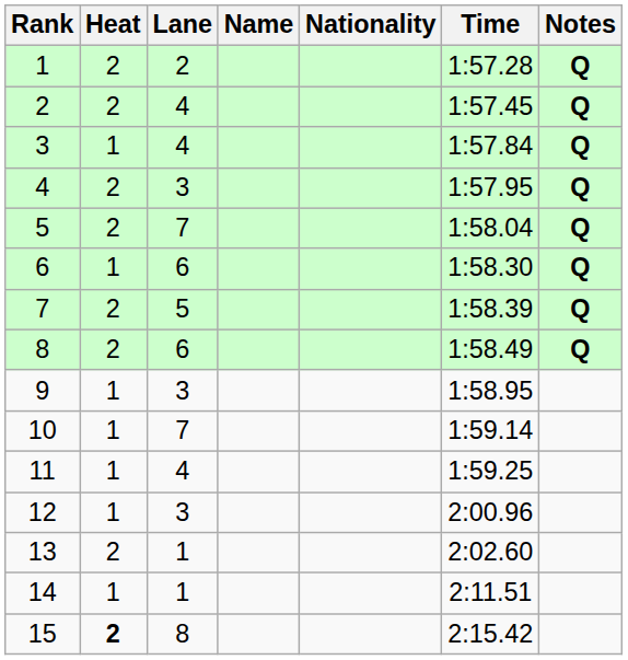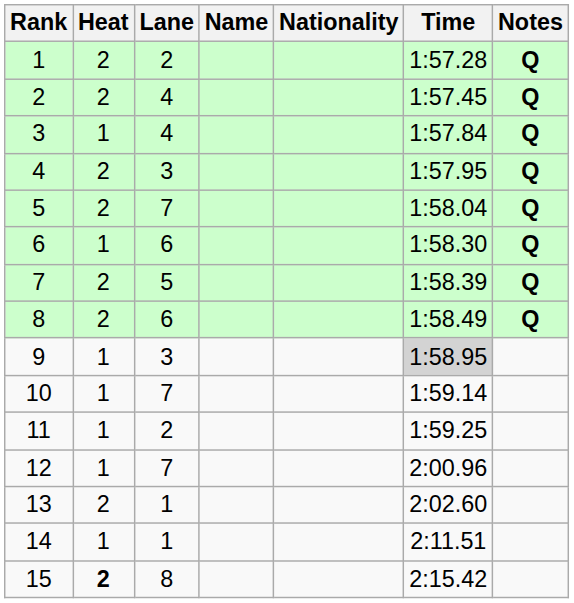 <table class="wikitable sortable" style="text-align:center">
 <tr>
 <th>Rank</th>
 <th>Heat</th>
 <th>Lane</th>
 <th>Name</th>
 <th>Nationality</th>
 <th>Time</th>
 <th>Notes</th>
 </tr>
 <tr bgcolor=ccffcc>
 <td>1</td>
 <td>2</td>
 <td>2</td>
 <td align=left></td>
 <td align=left></td>
 <td>1:57.28</td>
 <td><strong>Q</strong></td>
 </tr>
 <tr bgcolor=ccffcc>
 <td>2</td>
 <td>2</td>
 <td>4</td>
 <td align=left></td>
 <td align=left></td>
 <td>1:57.45</td>
 <td><strong>Q</strong></td>
 </tr>
 <tr bgcolor=ccffcc>
 <td>3</td>
 <td>1</td>
 <td>4</td>
 <td align=left></td>
 <td align=left></td>
 <td>1:57.84</td>
 <td><strong>Q</strong></td>
 </tr>
 <tr bgcolor=ccffcc>
 <td>4</td>
 <td>2</td>
 <td>3</td>
 <td align=left></td>
 <td align=left></td>
 <td>1:57.95</td>
 <td><strong>Q</strong></td>
 </tr>
 <tr bgcolor=ccffcc>
 <td>5</td>
 <td>2</td>
 <td>7</td>
 <td align=left></td>
 <td align=left></td>
 <td>1:58.04</td>
 <td><strong>Q</strong></td>
 </tr>
 <tr bgcolor=ccffcc>
 <td>6</td>
 <td>1</td>
 <td>6</td>
 <td align=left></td>
 <td align=left></td>
 <td>1:58.30</td>
 <td><strong>Q</strong></td>
 </tr>
 <tr bgcolor=ccffcc>
 <td>7</td>
 <td>2</td>
 <td>5</td>
 <td align=left></td>
 <td align=left></td>
 <td>1:58.39</td>
 <td><strong>Q</strong></td>
 </tr>
 <tr bgcolor=ccffcc>
 <td>8</td>
 <td>2</td>
 <td>6</td>
 <td align=left></td>
 <td align=left></td>
 <td>1:58.49</td>
 <td><strong>Q</strong></td>
 </tr>
 <tr>
 <td>9</td>
 <td>1</td>
 <td>3</td>
 <td align=left></td>
 <td align=left></td>
-<td>1:58.95</td>
+<td style="background: lightgrey;">1:58.95</td>
 <td></td>
 </tr>
 <tr>
 <td>10</td>
 <td>1</td>
 <td>7</td>
 <td align=left></td>
 <td align=left></td>
 <td>1:59.14</td>
 <td></td>
 </tr>
 <tr>
 <td>11</td>
 <td>1</td>
-<td>4</td>
+<td>2</td>
 <td align=left></td>
 <td align=left></td>
 <td>1:59.25</td>
 <td></td>
 </tr>
 <tr>
 <td>12</td>
 <td>1</td>
-<td>3</td>
+<td>7</td>
 <td align=left></td>
 <td align=left></td>
 <td>2:00.96</td>
 <td></td>
 </tr>
 <tr>
 <td>13</td>
 <td>2</td>
 <td>1</td>
 <td align=left></td>
 <td align=left></td>
 <td>2:02.60</td>
 <td></td>
 </tr>
 <tr>
 <td>14</td>
 <td>1</td>
 <td>1</td>
 <td align=left></td>
 <td align=left></td>
 <td>2:11.51</td>
 <td></td>
 </tr>
 <tr>
 <td>15</td>
 <td><strong>2</strong></td>
 <td>8</td>
 <td align=left></td>
 <td align=left></td>
 <td>2:15.42</td>
 <td></td>
 </tr>
 </table>
